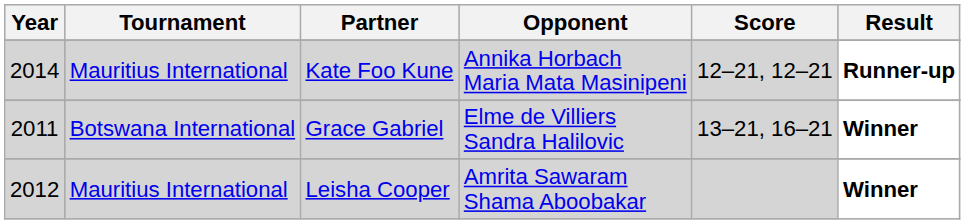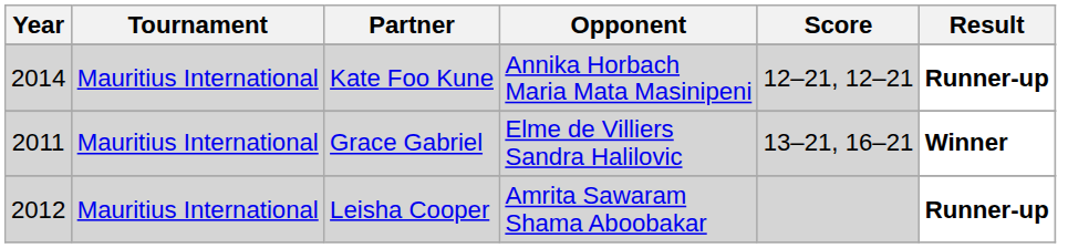 <table class="sortable wikitable" style="font-size: 90%;">
 <tr>
 <th>Year</th>
 <th>Tournament</th>
 <th>Partner</th>
 <th>Opponent</th>
 <th>Score</th>
 <th>Result</th>
 </tr>
 <tr>
 </tr>
 <tr style="background:#D5D5D5">
 <td align="center">2014</td>
 <td align="left"><a href='#'>Mauritius International</a></td>
 <td align="left"> <a href='#'>Kate Foo Kune</a></td>
 <td align="left"> <a href='#'>Annika Horbach</a><br> <a href='#'>Maria Mata Masinipeni</a></td>
 <td align="left">12–21, 12–21</td>
 <td style="text-align:left; background:white"> <strong>Runner-up</strong></td>
 </tr>
 <tr>
 </tr>
 <tr style="background:#D5D5D5">
 <td align="center">2011</td>
-<td align="left"><a href='#'>Botswana International</a></td>
+<td align="left"><a href='#'>Mauritius International</a></td>
 <td align="left"> <a href='#'>Grace Gabriel</a></td>
 <td align="left"> <a href='#'>Elme de Villiers</a><br> <a href='#'>Sandra Halilovic</a></td>
 <td align="left">13–21, 16–21</td>
 <td style="text-align:left; background:white"> <strong>Winner</strong></td>
 </tr>
 <tr>
 </tr>
 <tr style="background:#D5D5D5">
 <td align="center">2012</td>
 <td align="left"><a href='#'>Mauritius International</a></td>
 <td align="left"> <a href='#'>Leisha Cooper</a></td>
 <td align="left"> <a href='#'>Amrita Sawaram</a><br> <a href='#'>Shama Aboobakar</a></td>
 <td align="left"></td>
-<td style="text-align:left; background:white"> <strong>Winner</strong></td>
+<td style="text-align:left; background:white"> <strong>Runner-up</strong></td>
 </tr>
 </table>
